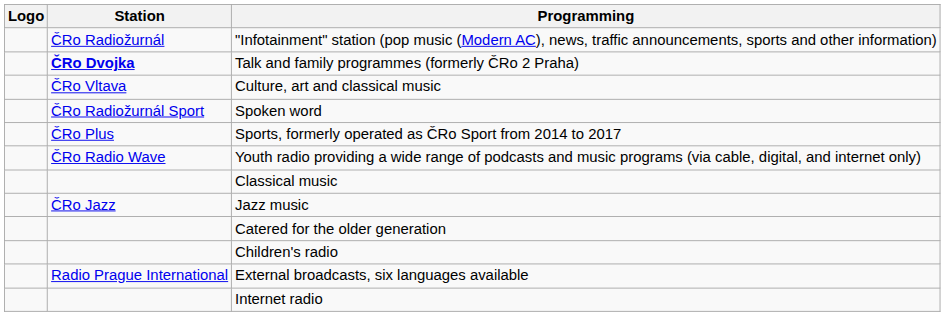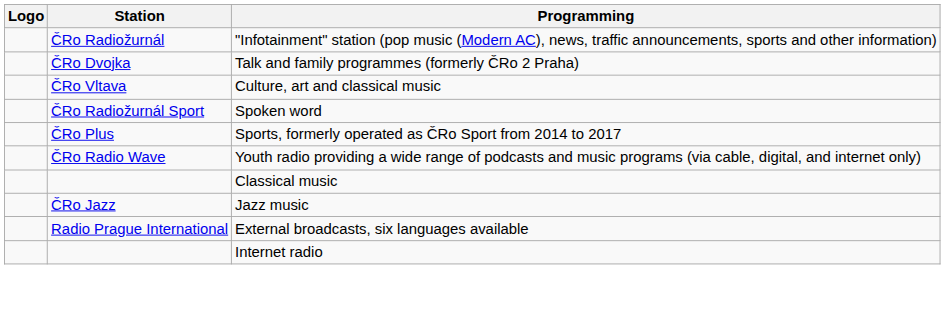 <table class="wikitable">
 <tr>
 <th>Logo</th>
 <th>Station</th>
 <th>Programming</th>
 </tr>
 <tr>
 <td></td>
 <td><a href='#'>ČRo Radiožurnál</a></td>
 <td>"Infotainment" station (pop music (<a href='#'>Modern AC</a>), news, traffic announcements, sports and other information)</td>
 </tr>
 <tr>
 <td></td>
-<td><strong><a href='#'>ČRo Dvojka</a></strong></td>
+<td><a href='#'>ČRo Dvojka</a></td>
 <td>Talk and family programmes (formerly ČRo 2 Praha)</td>
 </tr>
 <tr>
 <td></td>
 <td><a href='#'>ČRo Vltava</a></td>
 <td>Culture, art and classical music</td>
 </tr>
 <tr>
 <td></td>
 <td><a href='#'>ČRo Radiožurnál Sport</a></td>
 <td>Spoken word</td>
 </tr>
 <tr>
 <td></td>
 <td><a href='#'>ČRo Plus</a></td>
 <td>Sports, formerly operated as ČRo Sport from 2014 to 2017</td>
 </tr>
 <tr>
 <td></td>
 <td><a href='#'>ČRo Radio Wave</a></td>
 <td>Youth radio providing a wide range of podcasts and music programs (via cable, digital, and internet only)</td>
 </tr>
 <tr>
 <td></td>
 <td></td>
 <td>Classical music</td>
 </tr>
 <tr>
 <td></td>
 <td><a href='#'>ČRo Jazz</a></td>
 <td>Jazz music</td>
 </tr>
 <tr>
 <td></td>
-<td></td>
-<td>Catered for the older generation</td>
-</tr>
-<tr>
-<td></td>
-<td></td>
-<td>Children's radio</td>
-</tr>
-<tr>
-<td></td>
 <td><a href='#'>Radio Prague International</a></td>
 <td>External broadcasts, six languages available</td>
 </tr>
 <tr>
 <td></td>
 <td></td>
 <td>Internet radio</td>
 </tr>
 </table>
